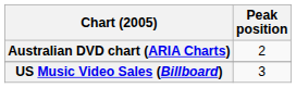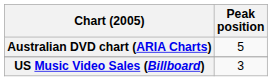 <table class="wikitable sortable plainrowheaders" style="text-align:center">
 <tr>
 <th scope="col">Chart (2005)</th>
 <th scope="col">Peak<br> position</th>
 </tr>
 <tr>
 <th scope="row">Australian DVD chart (<a href='#'>ARIA Charts</a>)</th>
-<td align="center">2</td>
+<td align="center">5</td>
 </tr>
 <tr>
 </tr>
 <tr>
 </tr>
 <tr>
 <th scope="row">US <a href='#'>Music Video Sales</a> (<em><a href='#'>Billboard</a></em>)</th>
 <td>3</td>
 </tr>
 </table>
